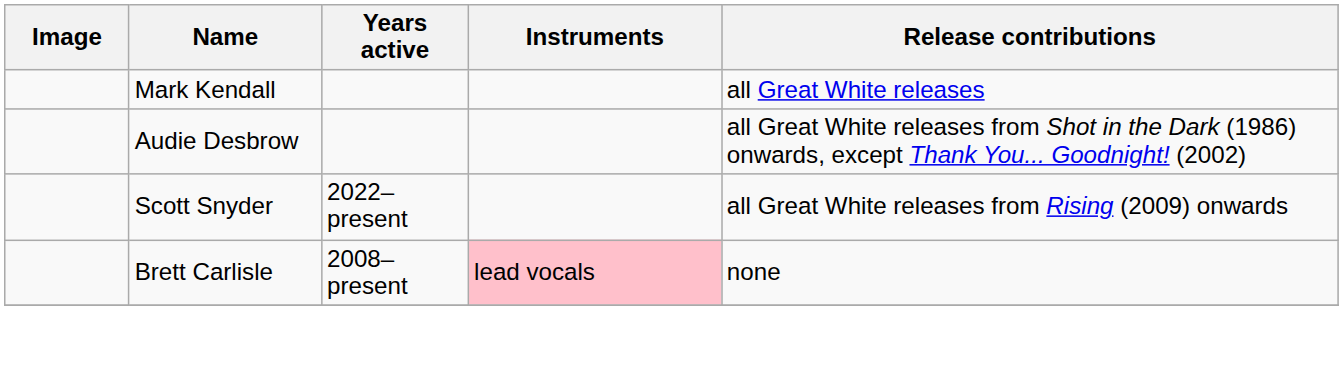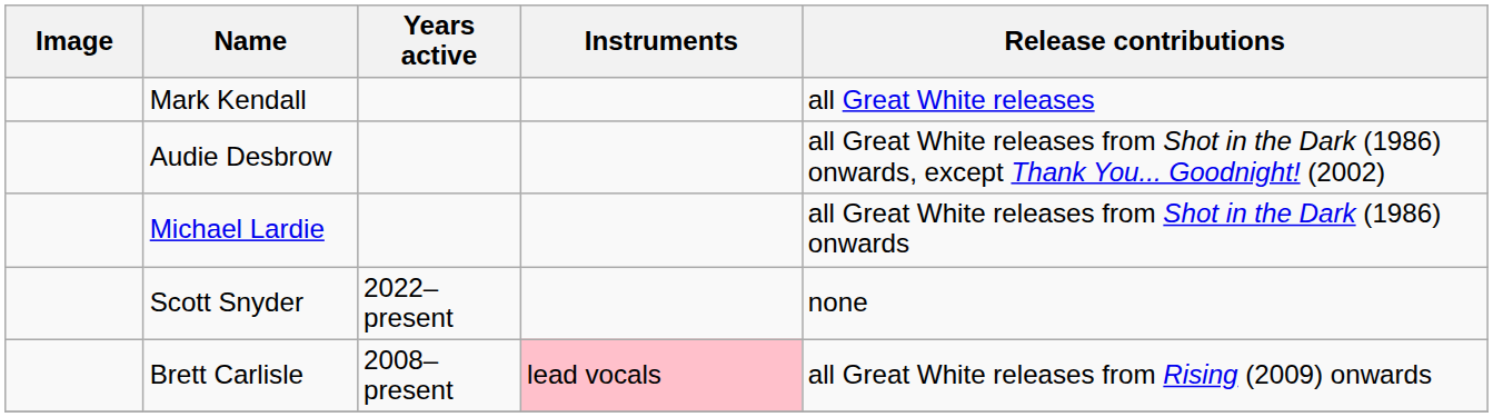 <table class="wikitable" border="1" width=100%>
 <tr>
 <th width="75">Image</th>
 <th width="120">Name</th>
 <th width="90">Years active</th>
 <th width="160">Instruments</th>
 <th>Release contributions</th>
 </tr>
 <tr>
 <td></td>
 <td>Mark Kendall</td>
 <td></td>
 <td></td>
 <td>all <a href='#'>Great White releases</a></td>
 </tr>
 <tr>
 <td></td>
 <td>Audie Desbrow</td>
 <td></td>
 <td></td>
 <td>all Great White releases from <em>Shot in the Dark</em> (1986) onwards, except <em><a href='#'>Thank You... Goodnight!</a></em> (2002)</td>
 </tr>
 <tr>
 <td></td>
+<td><a href='#'>Michael Lardie</a></td>
+<td> </td>
+<td></td>
+<td>all Great White releases from <em><a href='#'>Shot in the Dark</a></em>  (1986) onwards</td>
+</tr>
+<tr>
+<td></td>
 <td>Scott Snyder</td>
 <td>2022–present </td>
 <td></td>
-<td>all Great White releases from <em><a href='#'>Rising</a></em> (2009) onwards</td>
+<td>none</td>
 </tr>
 <tr>
 <td></td>
 <td>Brett Carlisle</td>
 <td>2008–present</td>
 <td style="background: pink;">lead vocals</td>
-<td>none</td>
+<td>all Great White releases from <em><a href='#'>Rising</a></em> (2009) onwards</td>
 </tr>
 <tr>
 </tr>
 </table>
